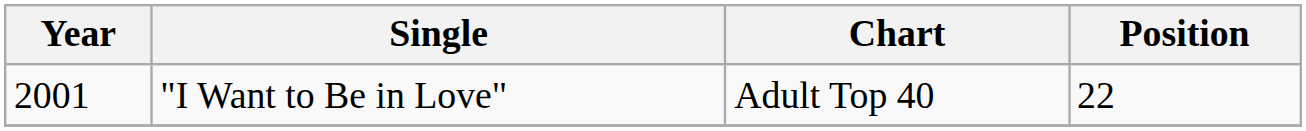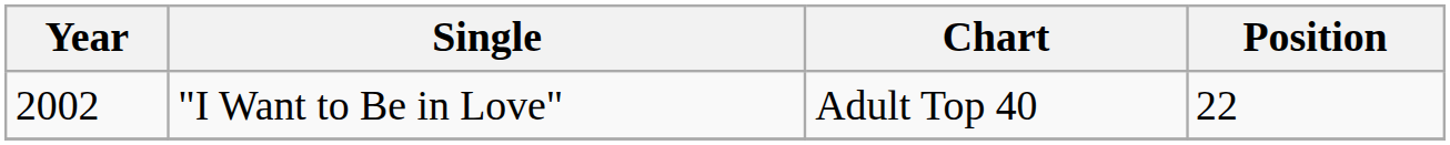 <table class="wikitable" width="550">
 <tr>
 <th align="left">Year</th>
 <th align="left">Single</th>
 <th align="left">Chart</th>
 <th align="left">Position</th>
 </tr>
 <tr>
-<td align="left">2001</td>
+<td align="left">2002</td>
 <td align="left">"I Want to Be in Love"</td>
 <td align="left">Adult Top 40</td>
 <td align="left">22</td>
 </tr>
 <tr>
 </tr>
 </table>
